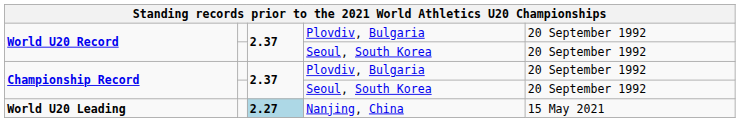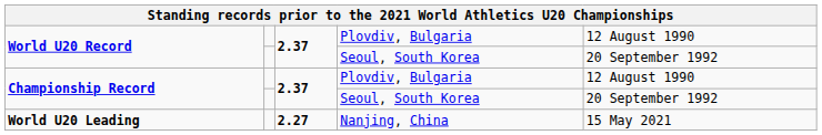 <table class="wikitable" width=65%>
 <tr>
 <th colspan=5>Standing records prior to the 2021 World Athletics U20 Championships</th>
 </tr>
 <tr>
 <td rowspan=2><strong><a href='#'>World U20 Record</a></strong></td>
 <td></td>
 <td rowspan=2><strong>2.37</strong></td>
 <td><a href='#'>Plovdiv</a>, <a href='#'>Bulgaria</a></td>
-<td>20 September 1992</td>
+<td>12 August 1990</td>
 </tr>
 <tr>
 <td></td>
 <td><a href='#'>Seoul</a>, <a href='#'>South Korea</a></td>
 <td>20 September 1992</td>
 </tr>
 <tr>
 <td rowspan=2><strong><a href='#'>Championship Record</a></strong></td>
 <td></td>
 <td rowspan=2><strong>2.37</strong></td>
 <td><a href='#'>Plovdiv</a>, <a href='#'>Bulgaria</a></td>
-<td>20 September 1992</td>
+<td>12 August 1990</td>
 </tr>
 <tr>
 <td></td>
 <td><a href='#'>Seoul</a>, <a href='#'>South Korea</a></td>
 <td>20 September 1992</td>
 </tr>
 <tr>
 <td><strong>World U20 Leading</strong></td>
 <td></td>
-<td style="background: lightblue;"><strong>2.27</strong></td>
+<td><strong>2.27</strong></td>
 <td><a href='#'>Nanjing</a>, <a href='#'>China</a></td>
 <td>15 May 2021</td>
 </tr>
 </table>
